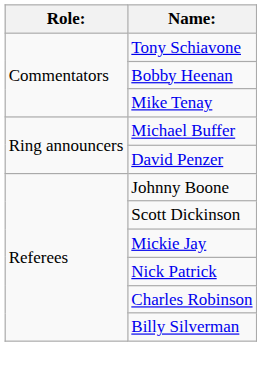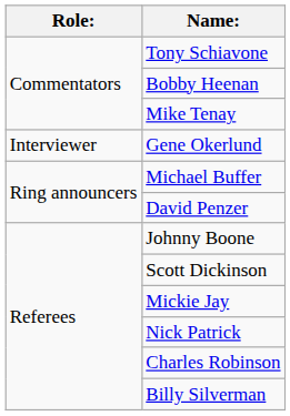 <table class=wikitable style="font-size:90%; margin: 0.5em 0 0.5em 1em; float: right; clear: right;">
 <tr>
 <th>Role:</th>
 <th>Name:</th>
 </tr>
 <tr>
 <td rowspan=3>Commentators</td>
 <td><a href='#'>Tony Schiavone</a></td>
 </tr>
 <tr>
 <td><a href='#'>Bobby Heenan</a></td>
 </tr>
 <tr>
 <td><a href='#'>Mike Tenay</a></td>
+</tr>
+<tr>
+<td>Interviewer</td>
+<td><a href='#'>Gene Okerlund</a></td>
 </tr>
 <tr>
 <td rowspan=2>Ring announcers</td>
 <td><a href='#'>Michael Buffer</a></td>
 </tr>
 <tr>
 <td><a href='#'>David Penzer</a></td>
 </tr>
 <tr>
 <td rowspan=6>Referees</td>
 <td>Johnny Boone</td>
 </tr>
 <tr>
 <td>Scott Dickinson</td>
 </tr>
 <tr>
 <td><a href='#'>Mickie Jay</a></td>
 </tr>
 <tr>
 <td><a href='#'>Nick Patrick</a></td>
 </tr>
 <tr>
 <td><a href='#'>Charles Robinson</a></td>
 </tr>
 <tr>
 <td><a href='#'>Billy Silverman</a></td>
 </tr>
 </table>
